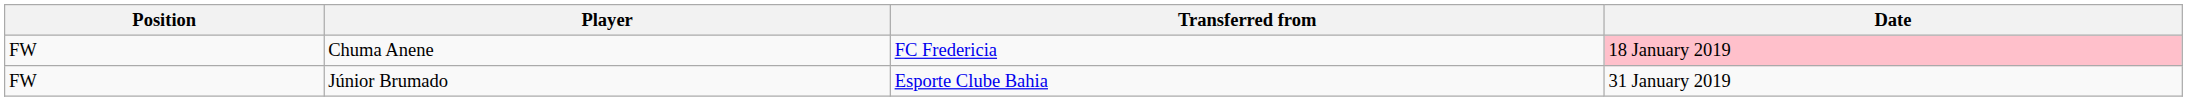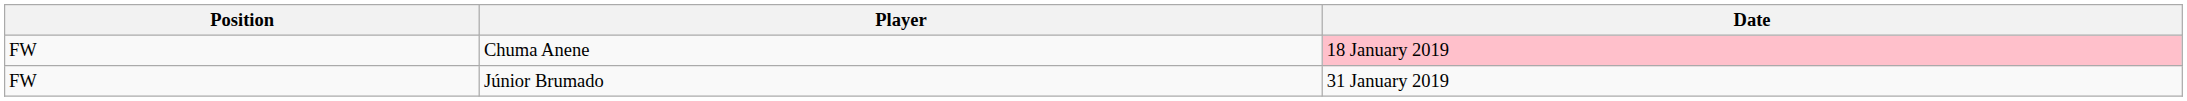 <table class="wikitable sortable" style="width:90%; text-align:center; font-size:95%; text-align:left;">
 <tr>
 <th>Position</th>
 <th>Player</th>
-<th>Transferred from</th>
 <th>Date</th>
 </tr>
 <tr>
 <td>FW</td>
 <td> Chuma Anene</td>
-<td><a href='#'>FC Fredericia</a></td>
 <td style="background: pink;">18 January 2019</td>
 </tr>
 <tr>
 <td>FW</td>
 <td> Júnior Brumado</td>
-<td><a href='#'>Esporte Clube Bahia</a></td>
 <td>31 January 2019</td>
 </tr>
 </table>
